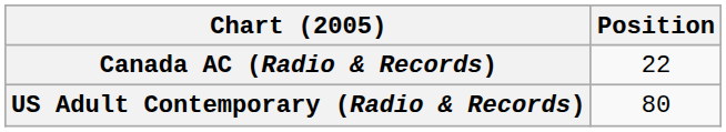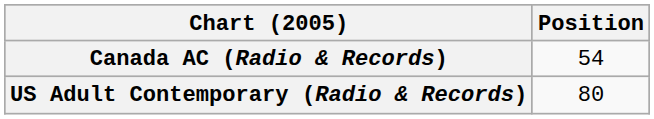 <table class="wikitable plainrowheaders" style="text-align:center">
 <tr>
 <th scope="col">Chart (2005)</th>
 <th>Position</th>
 </tr>
 <tr>
 <th scope="row">Canada AC (<em>Radio & Records</em>)</th>
-<td>22</td>
+<td>54</td>
 </tr>
 <tr>
 <th scope="row">US Adult Contemporary (<em>Radio & Records</em>)</th>
 <td>80</td>
 </tr>
 </table>
